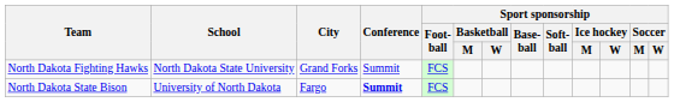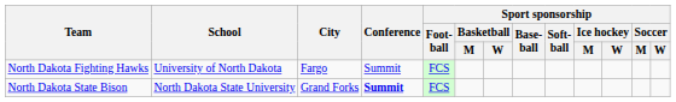 <table class="sortable wikitable">
 <tr>
 <th rowspan=3>Team</th>
 <th rowspan=3>School</th>
 <th rowspan=3>City</th>
 <th rowspan=3>Conference</th>
 <th colspan=9>Sport sponsorship</th>
 </tr>
 <tr>
 <th rowspan=2>Foot-<br>ball</th>
 <th colspan=2>Basketball</th>
 <th rowspan=2>Base-<br>ball</th>
 <th rowspan=2>Soft-<br>ball</th>
 <th colspan=2>Ice hockey</th>
 <th colspan=2>Soccer</th>
 </tr>
 <tr>
 <th>M</th>
 <th>W</th>
 <th>M</th>
 <th>W</th>
 <th>M</th>
 <th>W</th>
 </tr>
 <tr>
 <td><a href='#'>North Dakota Fighting Hawks</a></td>
-<td><a href='#'>North Dakota State University</a></td>
-<td><a href='#'>Grand Forks</a></td>
+<td><a href='#'>University of North Dakota</a></td>
+<td><a href='#'>Fargo</a></td>
 <td><a href='#'>Summit</a></td>
 <td style="background:#D2FFD2; text-align:center"><a href='#'>FCS</a> </td>
 <td></td>
 <td></td>
 <td></td>
 <td></td>
 <td> </td>
 <td></td>
 <td></td>
 <td></td>
 </tr>
 <tr>
 <td><a href='#'>North Dakota State Bison</a></td>
-<td><a href='#'>University of North Dakota</a></td>
-<td><a href='#'>Fargo</a></td>
+<td><a href='#'>North Dakota State University</a></td>
+<td><a href='#'>Grand Forks</a></td>
 <td><strong><a href='#'>Summit</a></strong></td>
 <td style="background:#D2FFD2; text-align:center"><a href='#'>FCS</a> </td>
 <td></td>
 <td></td>
 <td></td>
 <td></td>
 <td></td>
 <td></td>
 <td></td>
 <td></td>
 </tr>
 </table>
